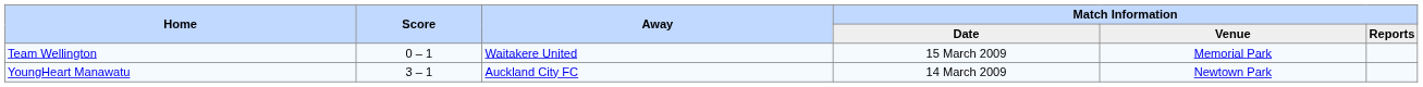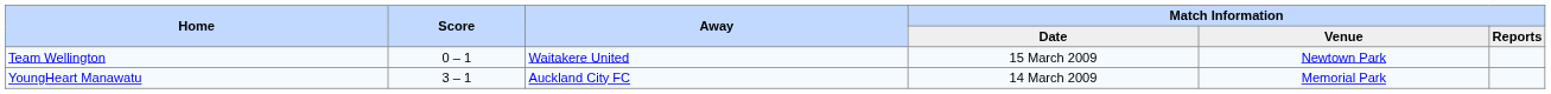 <table border=1 style="border-collapse:collapse; font-size:90%; text-align:center;" cellpadding=3 cellspacing=0 width=85%>
 <tr bgcolor=#C1D9FF>
 <th rowspan=2 width=25%>Home</th>
 <th rowspan=2 width=9%>Score</th>
 <th rowspan=2 width=25%>Away</th>
 <th colspan=9>Match Information</th>
 </tr>
 <tr bgcolor=#EFEFEF>
 <th width=19%>Date</th>
 <th width=19%>Venue</th>
 <th width=10%>Reports</th>
 </tr>
 <tr bgcolor=#F5FAFF>
 <td align=left> <a href='#'>Team Wellington</a></td>
 <td>0 – 1</td>
 <td align=left> <a href='#'>Waitakere United</a></td>
 <td>15 March 2009</td>
-<td><a href='#'>Memorial Park</a></td>
+<td><a href='#'>Newtown Park</a></td>
 <td></td>
 </tr>
 <tr bgcolor=#F5FAFF>
 <td align=left> <a href='#'>YoungHeart Manawatu</a></td>
 <td>3 – 1</td>
 <td align=left> <a href='#'>Auckland City FC</a></td>
 <td>14 March 2009</td>
-<td><a href='#'>Newtown Park</a></td>
+<td><a href='#'>Memorial Park</a></td>
 <td></td>
 </tr>
 </table>
